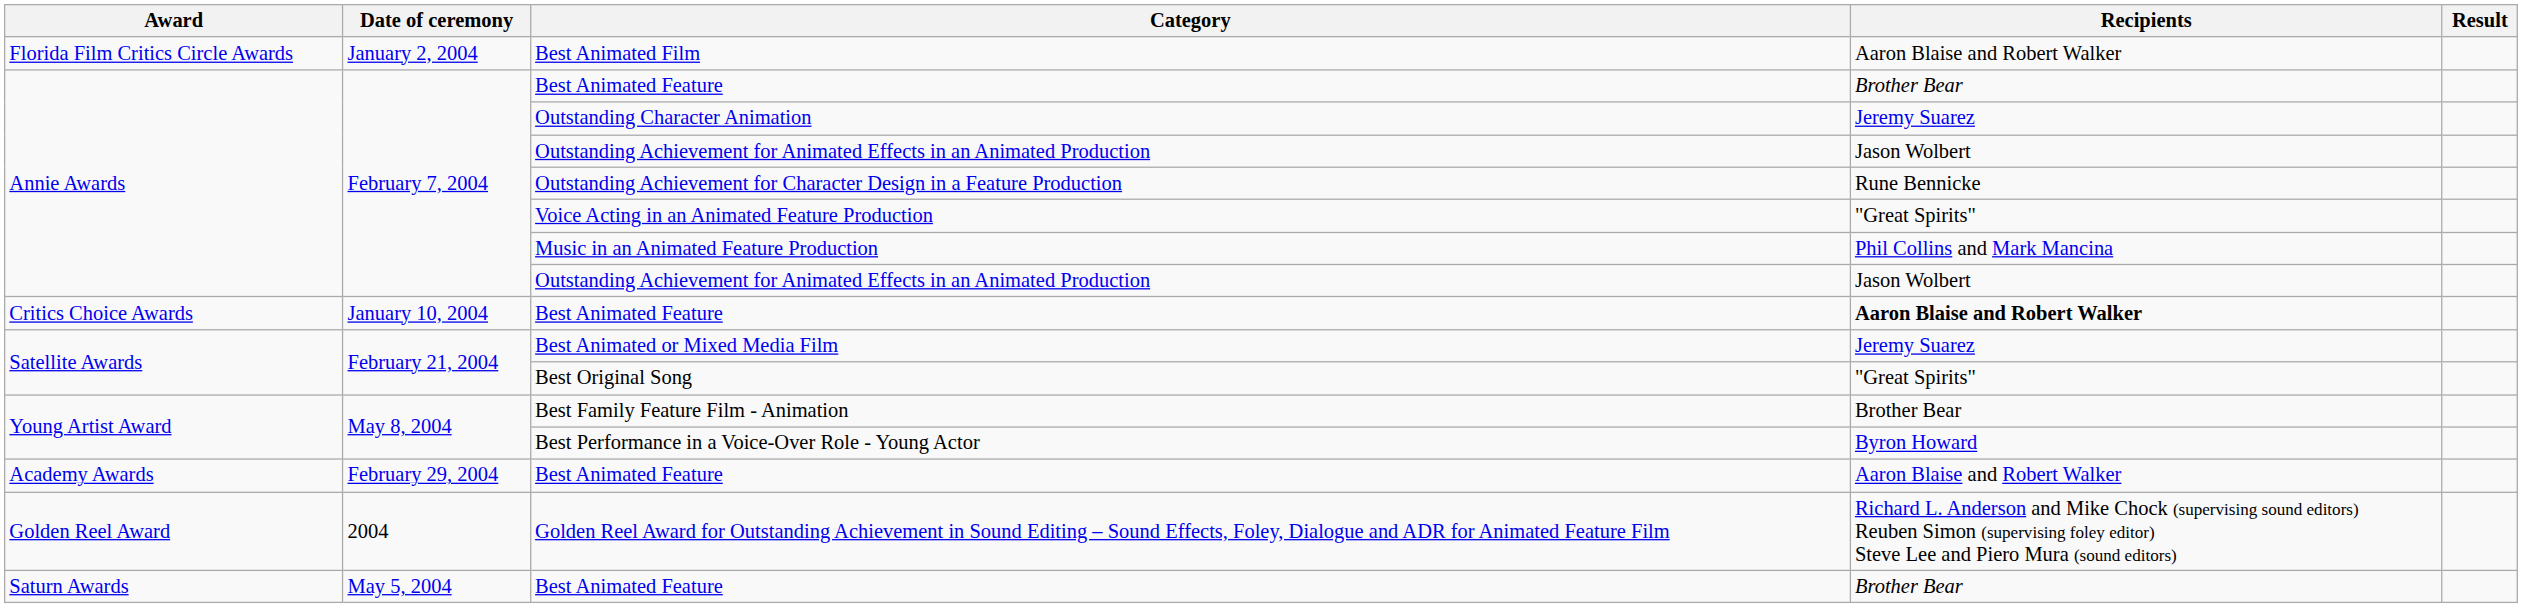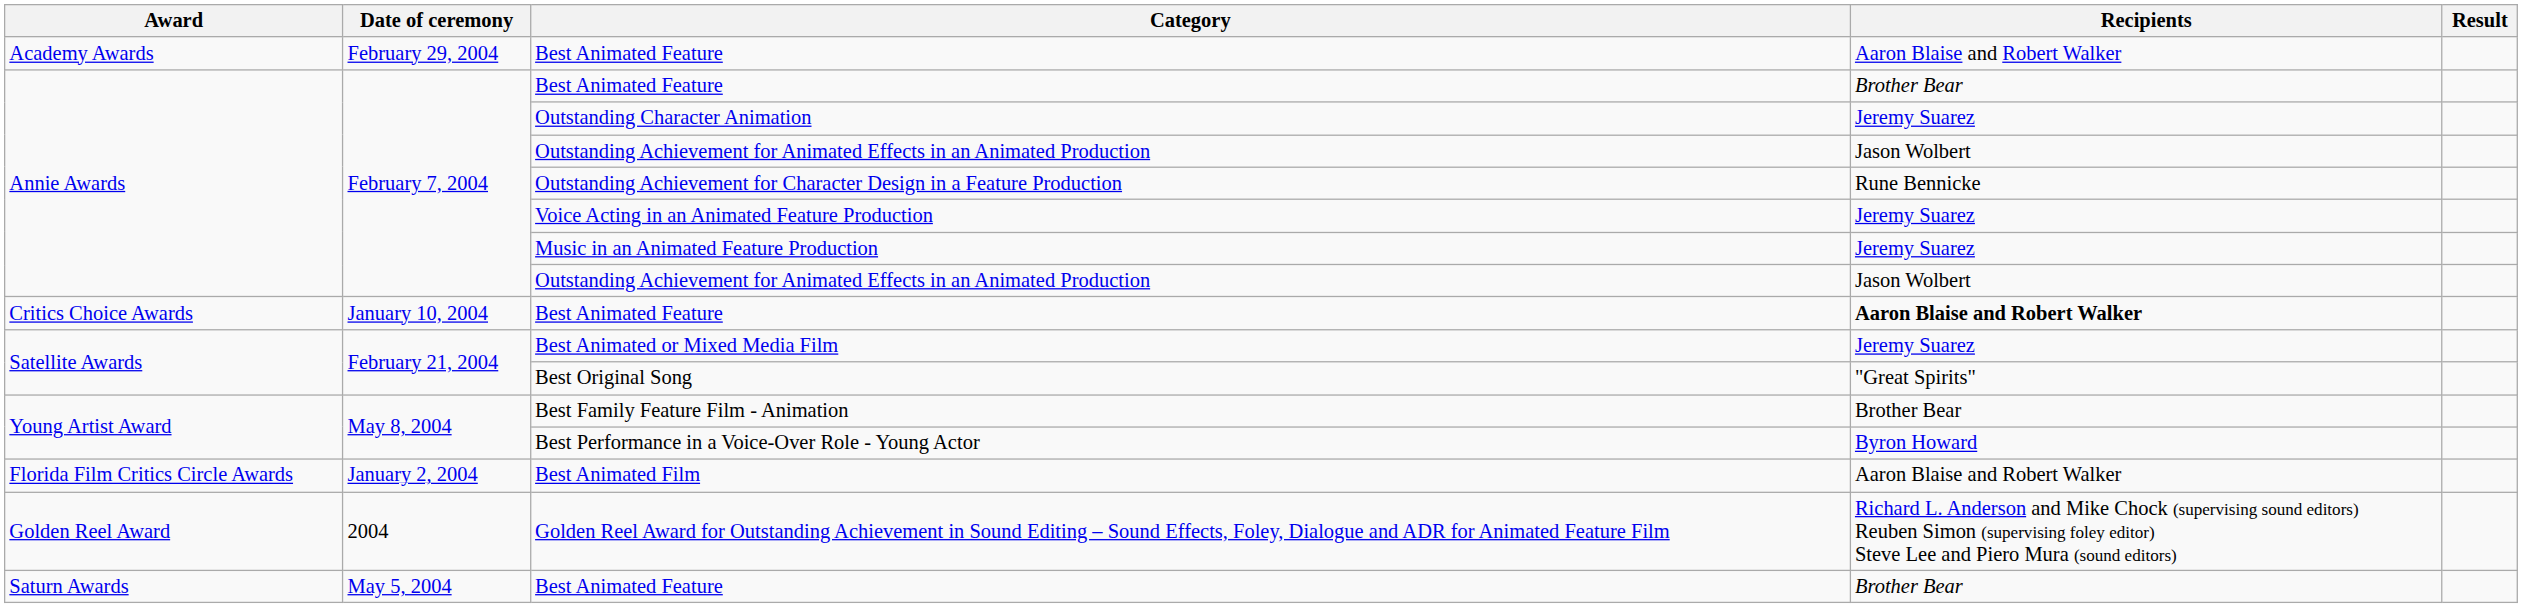 <table class="wikitable sortable plainrowheaders" style="width: 99%;">
 <tr>
 <th scope="col">Award</th>
 <th scope="col">Date of ceremony</th>
 <th scope="col">Category</th>
 <th scope="col">Recipients</th>
 <th scope="col">Result</th>
 </tr>
 <tr>
-<td><a href='#'>Florida Film Critics Circle Awards</a></td>
-<td><a href='#'>January 2, 2004</a></td>
-<td><a href='#'>Best Animated Film</a></td>
-<td>Aaron Blaise and Robert Walker</td>
+<td><a href='#'>Academy Awards</a></td>
+<td><a href='#'>February 29, 2004</a></td>
+<td><a href='#'>Best Animated Feature</a></td>
+<td><a href='#'>Aaron Blaise</a> and <a href='#'>Robert Walker</a></td>
 <td></td>
 </tr>
 <tr>
 <td rowspan="7"><a href='#'>Annie Awards</a></td>
 <td rowspan="7"><a href='#'>February 7, 2004</a></td>
 <td><a href='#'>Best Animated Feature</a></td>
 <td><em>Brother Bear</em></td>
 <td></td>
 </tr>
 <tr>
 <td><a href='#'>Outstanding Character Animation</a></td>
 <td><a href='#'>Jeremy Suarez</a></td>
 <td></td>
 </tr>
 <tr>
 <td><a href='#'>Outstanding Achievement for Animated Effects in an Animated Production</a></td>
 <td>Jason Wolbert</td>
 <td></td>
 </tr>
 <tr>
 <td><a href='#'>Outstanding Achievement for Character Design in a Feature Production</a></td>
 <td>Rune Bennicke</td>
 <td></td>
 </tr>
 <tr>
 <td><a href='#'>Voice Acting in an Animated Feature Production</a></td>
-<td>"Great Spirits"</td>
+<td><a href='#'>Jeremy Suarez</a></td>
 <td></td>
 </tr>
 <tr>
 <td><a href='#'>Music in an Animated Feature Production</a></td>
-<td><a href='#'>Phil Collins</a> and <a href='#'>Mark Mancina</a></td>
+<td><a href='#'>Jeremy Suarez</a></td>
 <td></td>
 </tr>
 <tr>
 <td><a href='#'>Outstanding Achievement for Animated Effects in an Animated Production</a></td>
 <td>Jason Wolbert</td>
 <td></td>
 </tr>
 <tr>
 <td><a href='#'>Critics Choice Awards</a></td>
 <td><a href='#'>January 10, 2004</a></td>
 <td><a href='#'>Best Animated Feature</a></td>
 <td><strong>Aaron Blaise and Robert Walker</strong></td>
 <td></td>
 </tr>
 <tr>
 <td rowspan="2"><a href='#'>Satellite Awards</a></td>
 <td rowspan="2"><a href='#'>February 21, 2004</a></td>
 <td><a href='#'>Best Animated or Mixed Media Film</a></td>
 <td><a href='#'>Jeremy Suarez</a></td>
 <td></td>
 </tr>
 <tr>
 <td>Best Original Song</td>
 <td>"Great Spirits"</td>
 <td></td>
 </tr>
 <tr>
 <td rowspan="2"><a href='#'>Young Artist Award</a></td>
 <td rowspan="2"><a href='#'>May 8, 2004</a></td>
 <td>Best Family Feature Film - Animation</td>
 <td>Brother Bear</td>
 <td></td>
 </tr>
 <tr>
 <td>Best Performance in a Voice-Over Role - Young Actor</td>
 <td><a href='#'>Byron Howard</a></td>
 <td></td>
 </tr>
 <tr>
-<td><a href='#'>Academy Awards</a></td>
-<td><a href='#'>February 29, 2004</a></td>
-<td><a href='#'>Best Animated Feature</a></td>
-<td><a href='#'>Aaron Blaise</a> and <a href='#'>Robert Walker</a></td>
+<td><a href='#'>Florida Film Critics Circle Awards</a></td>
+<td><a href='#'>January 2, 2004</a></td>
+<td><a href='#'>Best Animated Film</a></td>
+<td>Aaron Blaise and Robert Walker</td>
 <td></td>
 </tr>
 <tr>
 <td><a href='#'>Golden Reel Award</a></td>
 <td>2004</td>
 <td><a href='#'>Golden Reel Award for Outstanding Achievement in Sound Editing – Sound Effects, Foley, Dialogue and ADR for Animated Feature Film</a></td>
 <td><a href='#'>Richard L. Anderson</a> and Mike Chock <small>(supervising sound editors)</small><br>Reuben Simon <small>(supervising foley editor)</small><br>Steve Lee and Piero Mura <small>(sound editors)</small></td>
 <td></td>
 </tr>
 <tr>
 <td><a href='#'>Saturn Awards</a></td>
 <td><a href='#'>May 5, 2004</a></td>
 <td><a href='#'>Best Animated Feature</a></td>
 <td><em>Brother Bear</em></td>
 <td></td>
 </tr>
 </table>
